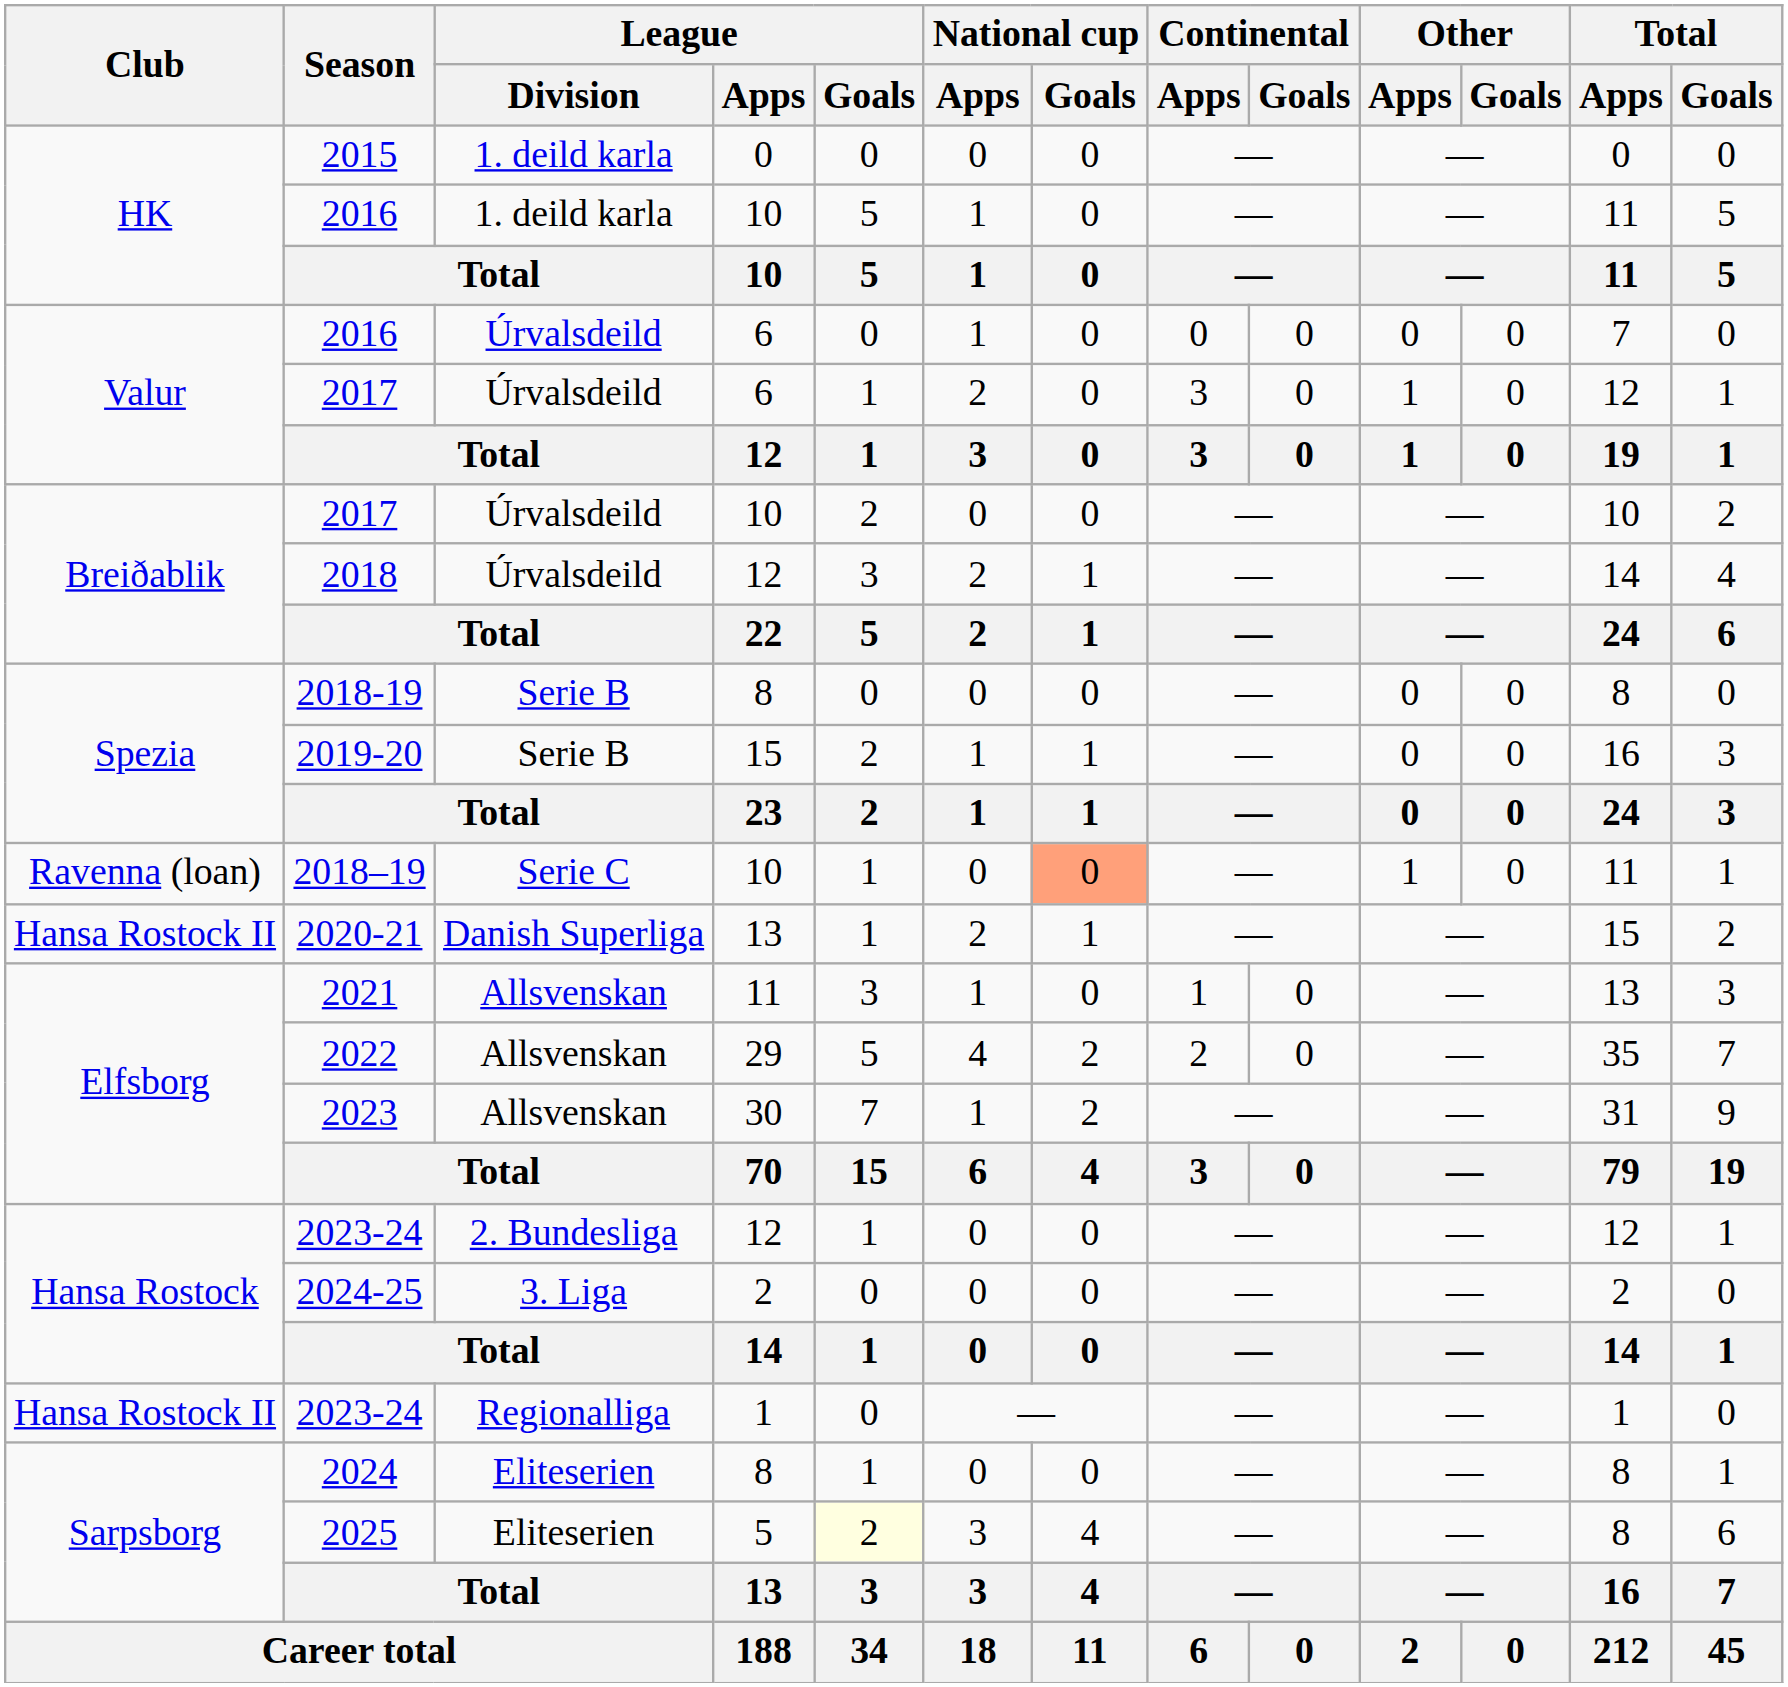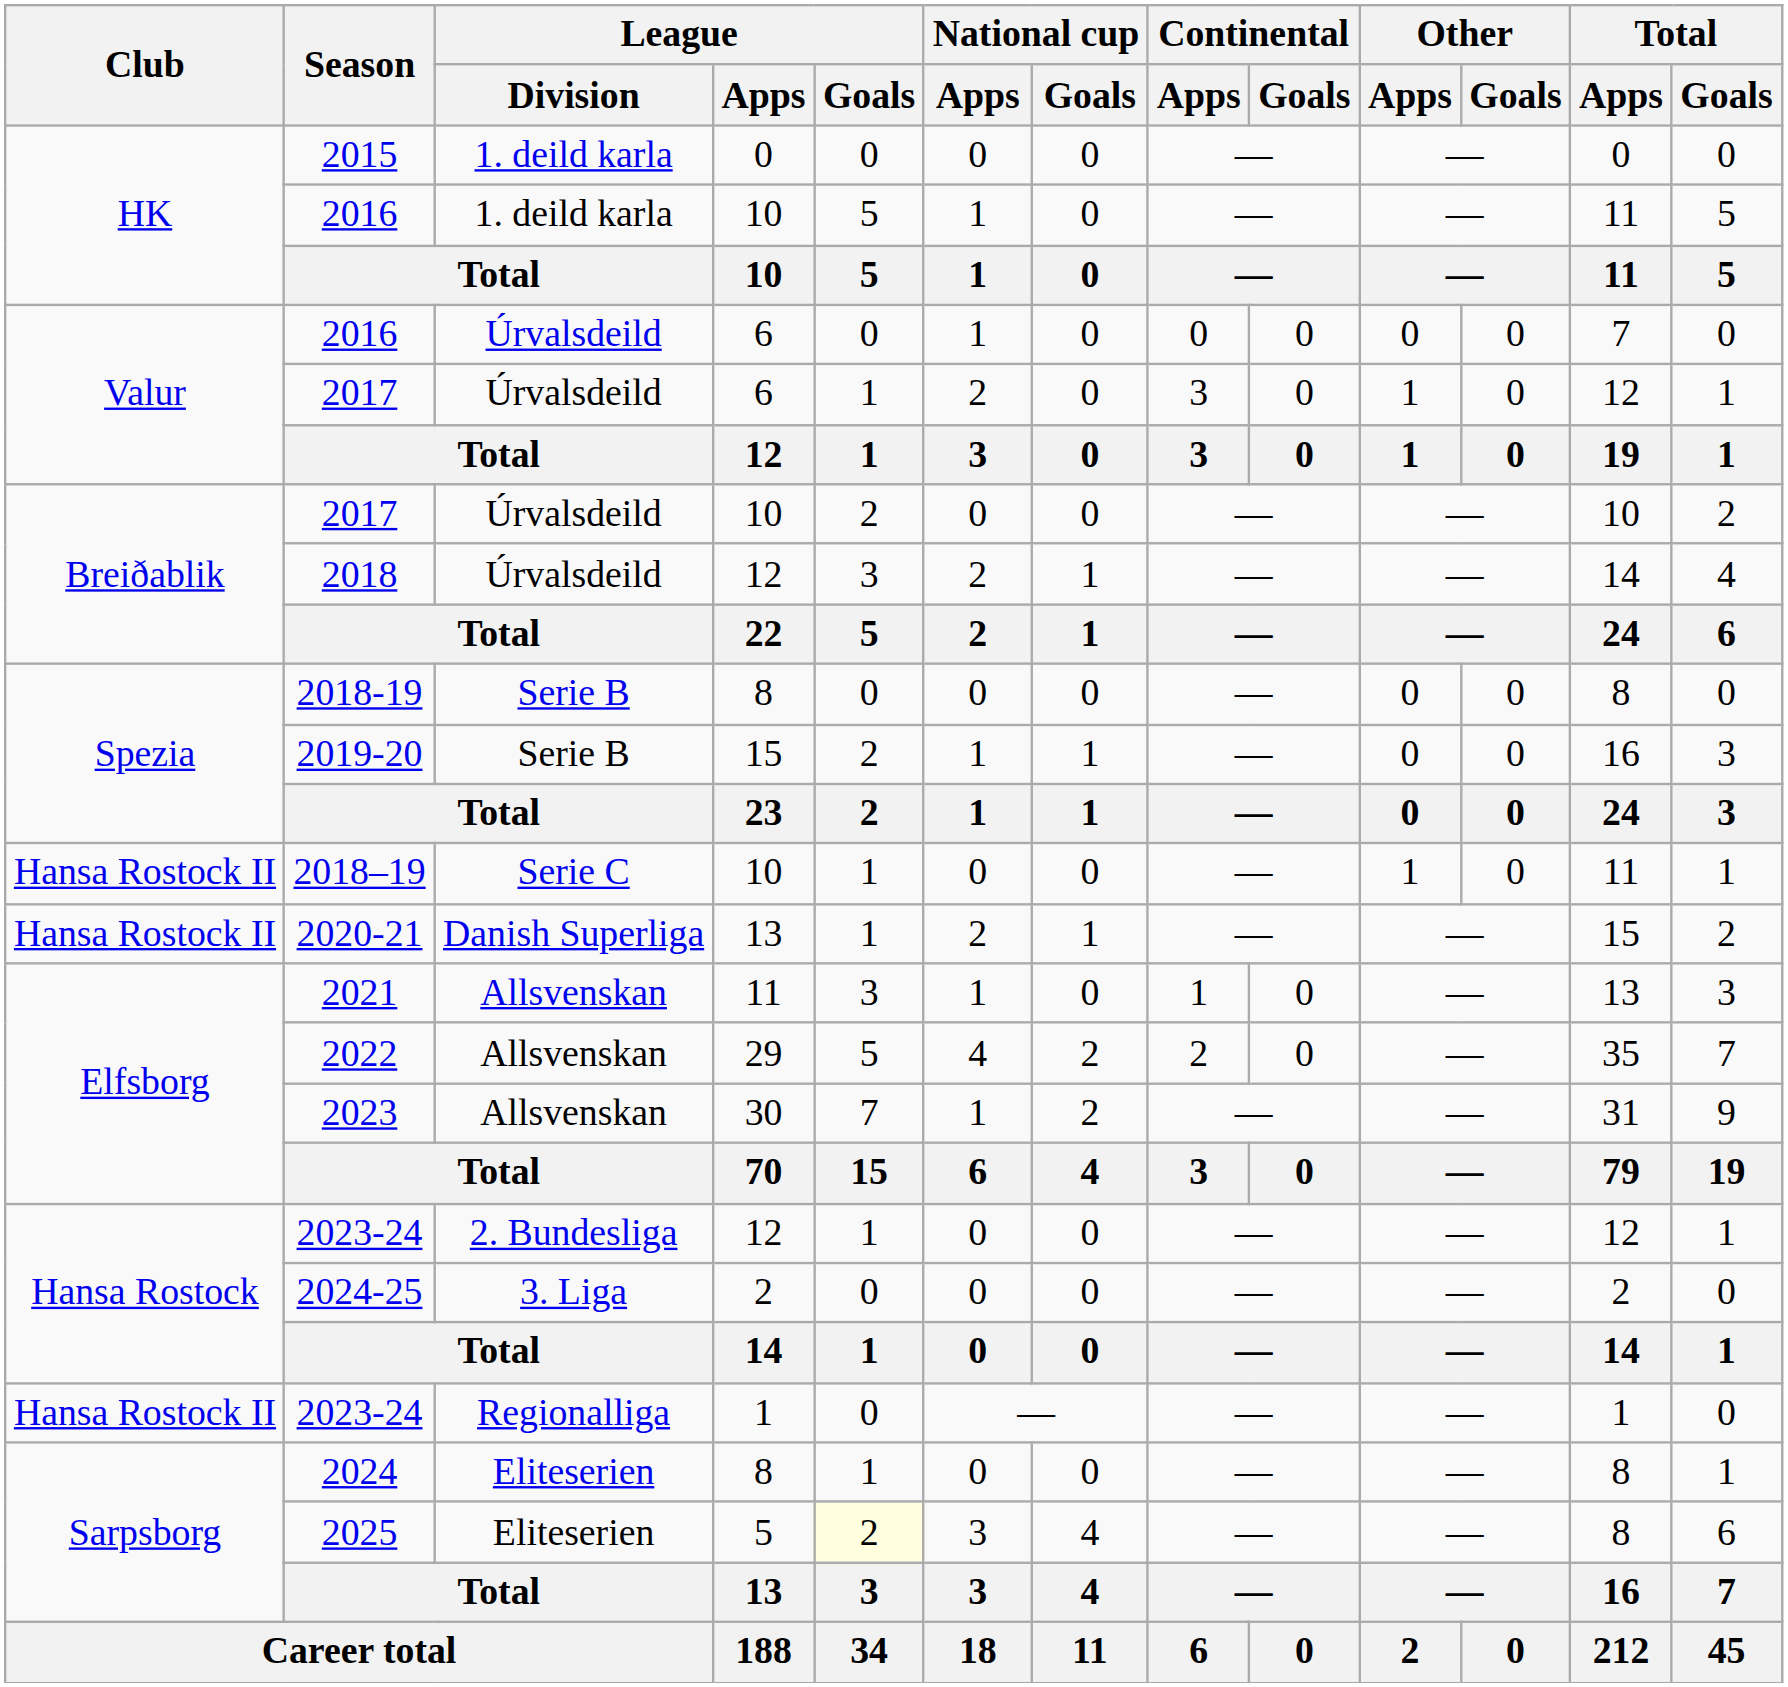 <table class="wikitable" style="text-align: center;">
 <tr>
 <th rowspan="2">Club</th>
 <th rowspan="2">Season</th>
 <th colspan="3">League</th>
 <th colspan="2">National cup</th>
 <th colspan="2">Continental</th>
 <th colspan="2">Other</th>
 <th colspan="2">Total</th>
 </tr>
 <tr>
 <th>Division</th>
 <th>Apps</th>
 <th>Goals</th>
 <th>Apps</th>
 <th>Goals</th>
 <th>Apps</th>
 <th>Goals</th>
 <th>Apps</th>
 <th>Goals</th>
 <th>Apps</th>
 <th>Goals</th>
 </tr>
 <tr>
 <td rowspan="3"><a href='#'>HK</a></td>
 <td><a href='#'>2015</a></td>
 <td><a href='#'>1. deild karla</a></td>
 <td>0</td>
 <td>0</td>
 <td>0</td>
 <td>0</td>
 <td colspan="2">—</td>
 <td colspan="2">—</td>
 <td>0</td>
 <td>0</td>
 </tr>
 <tr>
 <td><a href='#'>2016</a></td>
 <td>1. deild karla</td>
 <td>10</td>
 <td>5</td>
 <td>1</td>
 <td>0</td>
 <td colspan="2">—</td>
 <td colspan="2">—</td>
 <td>11</td>
 <td>5</td>
 </tr>
 <tr>
 <th colspan="2">Total</th>
 <th>10</th>
 <th>5</th>
 <th>1</th>
 <th>0</th>
 <th colspan="2">—</th>
 <th colspan="2">—</th>
 <th>11</th>
 <th>5</th>
 </tr>
 <tr>
 <td rowspan="3"><a href='#'>Valur</a></td>
 <td><a href='#'>2016</a></td>
 <td><a href='#'>Úrvalsdeild</a></td>
 <td>6</td>
 <td>0</td>
 <td>1</td>
 <td>0</td>
 <td>0</td>
 <td>0</td>
 <td>0</td>
 <td>0</td>
 <td>7</td>
 <td>0</td>
 </tr>
 <tr>
 <td><a href='#'>2017</a></td>
 <td>Úrvalsdeild</td>
 <td>6</td>
 <td>1</td>
 <td>2</td>
 <td>0</td>
 <td>3</td>
 <td>0</td>
 <td>1</td>
 <td>0</td>
 <td>12</td>
 <td>1</td>
 </tr>
 <tr>
 <th colspan="2">Total</th>
 <th>12</th>
 <th>1</th>
 <th>3</th>
 <th>0</th>
 <th>3</th>
 <th>0</th>
 <th>1</th>
 <th>0</th>
 <th>19</th>
 <th>1</th>
 </tr>
 <tr>
 <td rowspan="3"><a href='#'>Breiðablik</a></td>
 <td><a href='#'>2017</a></td>
 <td>Úrvalsdeild</td>
 <td>10</td>
 <td>2</td>
 <td>0</td>
 <td>0</td>
 <td colspan="2">—</td>
 <td colspan="2">—</td>
 <td>10</td>
 <td>2</td>
 </tr>
 <tr>
 <td><a href='#'>2018</a></td>
 <td>Úrvalsdeild</td>
 <td>12</td>
 <td>3</td>
 <td>2</td>
 <td>1</td>
 <td colspan="2">—</td>
 <td colspan="2">—</td>
 <td>14</td>
 <td>4</td>
 </tr>
 <tr>
 <th colspan="2">Total</th>
 <th>22</th>
 <th>5</th>
 <th>2</th>
 <th>1</th>
 <th colspan="2">—</th>
 <th colspan="2">—</th>
 <th>24</th>
 <th>6</th>
 </tr>
 <tr>
 <td rowspan="3"><a href='#'>Spezia</a></td>
 <td><a href='#'>2018-19</a></td>
 <td><a href='#'>Serie B</a></td>
 <td>8</td>
 <td>0</td>
 <td>0</td>
 <td>0</td>
 <td colspan="2">—</td>
 <td>0</td>
 <td>0</td>
 <td>8</td>
 <td>0</td>
 </tr>
 <tr>
 <td><a href='#'>2019-20</a></td>
 <td>Serie B</td>
 <td>15</td>
 <td>2</td>
 <td>1</td>
 <td>1</td>
 <td colspan="2">—</td>
 <td>0</td>
 <td>0</td>
 <td>16</td>
 <td>3</td>
 </tr>
 <tr>
 <th colspan="2">Total</th>
 <th>23</th>
 <th>2</th>
 <th>1</th>
 <th>1</th>
 <th colspan="2">—</th>
 <th>0</th>
 <th>0</th>
 <th>24</th>
 <th>3</th>
 </tr>
 <tr>
-<td><a href='#'>Ravenna</a> (loan)</td>
+<td><a href='#'>Hansa Rostock II</a></td>
 <td><a href='#'>2018–19</a></td>
 <td><a href='#'>Serie C</a></td>
 <td>10</td>
 <td>1</td>
 <td>0</td>
-<td style="background: lightsalmon;">0</td>
+<td>0</td>
 <td colspan="2">—</td>
 <td>1</td>
 <td>0</td>
 <td>11</td>
 <td>1</td>
 </tr>
 <tr>
 <td><a href='#'>Hansa Rostock II</a></td>
 <td><a href='#'>2020-21</a></td>
 <td><a href='#'>Danish Superliga</a></td>
 <td>13</td>
 <td>1</td>
 <td>2</td>
 <td>1</td>
 <td colspan="2">—</td>
 <td colspan="2">—</td>
 <td>15</td>
 <td>2</td>
 </tr>
 <tr>
 <td rowspan="4"><a href='#'>Elfsborg</a></td>
 <td><a href='#'>2021</a></td>
 <td><a href='#'>Allsvenskan</a></td>
 <td>11</td>
 <td>3</td>
 <td>1</td>
 <td>0</td>
 <td>1</td>
 <td>0</td>
 <td colspan="2">—</td>
 <td>13</td>
 <td>3</td>
 </tr>
 <tr>
 <td><a href='#'>2022</a></td>
 <td>Allsvenskan</td>
 <td>29</td>
 <td>5</td>
 <td>4</td>
 <td>2</td>
 <td>2</td>
 <td>0</td>
 <td colspan="2">—</td>
 <td>35</td>
 <td>7</td>
 </tr>
 <tr>
 <td><a href='#'>2023</a></td>
 <td>Allsvenskan</td>
 <td>30</td>
 <td>7</td>
 <td>1</td>
 <td>2</td>
 <td colspan="2">—</td>
 <td colspan="2">—</td>
 <td>31</td>
 <td>9</td>
 </tr>
 <tr>
 <th colspan="2">Total</th>
 <th>70</th>
 <th>15</th>
 <th>6</th>
 <th>4</th>
 <th>3</th>
 <th>0</th>
 <th colspan="2">—</th>
 <th>79</th>
 <th>19</th>
 </tr>
 <tr>
 <td rowspan="3"><a href='#'>Hansa Rostock</a></td>
 <td><a href='#'>2023-24</a></td>
 <td><a href='#'>2. Bundesliga</a></td>
 <td>12</td>
 <td>1</td>
 <td>0</td>
 <td>0</td>
 <td colspan="2">—</td>
 <td colspan="2">—</td>
 <td>12</td>
 <td>1</td>
 </tr>
 <tr>
 <td><a href='#'>2024-25</a></td>
 <td><a href='#'>3. Liga</a></td>
 <td>2</td>
 <td>0</td>
 <td>0</td>
 <td>0</td>
 <td colspan="2">—</td>
 <td colspan="2">—</td>
 <td>2</td>
 <td>0</td>
 </tr>
 <tr>
 <th colspan="2">Total</th>
 <th>14</th>
 <th>1</th>
 <th>0</th>
 <th>0</th>
 <th colspan="2">—</th>
 <th colspan="2">—</th>
 <th>14</th>
 <th>1</th>
 </tr>
 <tr>
 <td><a href='#'>Hansa Rostock II</a></td>
 <td><a href='#'>2023-24</a></td>
 <td><a href='#'>Regionalliga</a></td>
 <td>1</td>
 <td>0</td>
 <td colspan="2">—</td>
 <td colspan="2">—</td>
 <td colspan="2">—</td>
 <td>1</td>
 <td>0</td>
 </tr>
 <tr>
 <td rowspan="3"><a href='#'>Sarpsborg</a></td>
 <td><a href='#'>2024</a></td>
 <td><a href='#'>Eliteserien</a></td>
 <td>8</td>
 <td>1</td>
 <td>0</td>
 <td>0</td>
 <td colspan="2">—</td>
 <td colspan="2">—</td>
 <td>8</td>
 <td>1</td>
 </tr>
 <tr>
 <td><a href='#'>2025</a></td>
 <td>Eliteserien</td>
 <td>5</td>
 <td style="background: lightyellow;">2</td>
 <td>3</td>
 <td>4</td>
 <td colspan="2">—</td>
 <td colspan="2">—</td>
 <td>8</td>
 <td>6</td>
 </tr>
 <tr>
 <th colspan="2">Total</th>
 <th>13</th>
 <th>3</th>
 <th>3</th>
 <th>4</th>
 <th colspan="2">—</th>
 <th colspan="2">—</th>
 <th>16</th>
 <th>7</th>
 </tr>
 <tr>
 <th colspan="3">Career total</th>
 <th>188</th>
 <th>34</th>
 <th>18</th>
 <th>11</th>
 <th>6</th>
 <th>0</th>
 <th>2</th>
 <th>0</th>
 <th>212</th>
 <th>45</th>
 </tr>
 </table>
